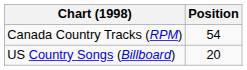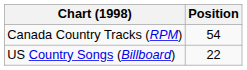 <table class="wikitable sortable">
 <tr>
 <th scope="col">Chart (1998)</th>
 <th scope="col">Position</th>
 </tr>
 <tr>
 <td>Canada Country Tracks (<em><a href='#'>RPM</a></em>)</td>
 <td align="center">54</td>
 </tr>
 <tr>
 <td>US <a href='#'>Country Songs</a> (<em><a href='#'>Billboard</a></em>)</td>
-<td align="center">20</td>
+<td align="center">22</td>
 </tr>
 </table>
